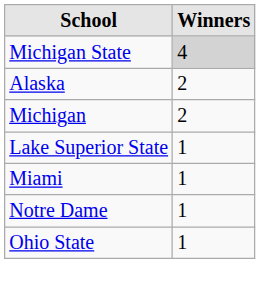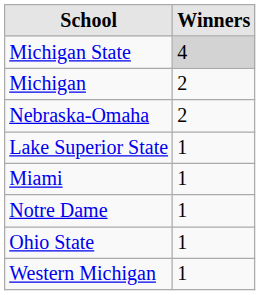 <table class="wikitable">
 <tr>
 <th style="background:#e5e5e5;">School</th>
 <th style="background:#e5e5e5;">Winners</th>
 </tr>
 <tr>
 <td><a href='#'>Michigan State</a></td>
 <td style="background: lightgrey;">4</td>
 </tr>
 <tr>
-<td><a href='#'>Alaska</a></td>
+<td><a href='#'>Michigan</a></td>
 <td>2</td>
 </tr>
 <tr>
-<td><a href='#'>Michigan</a></td>
+<td><a href='#'>Nebraska-Omaha</a></td>
 <td>2</td>
 </tr>
 <tr>
 <td><a href='#'>Lake Superior State</a></td>
 <td>1</td>
 </tr>
 <tr>
 <td><a href='#'>Miami</a></td>
 <td>1</td>
 </tr>
 <tr>
 <td><a href='#'>Notre Dame</a></td>
 <td>1</td>
 </tr>
 <tr>
 <td><a href='#'>Ohio State</a></td>
 <td>1</td>
 </tr>
+<tr>
+<td><a href='#'>Western Michigan</a></td>
+<td>1</td>
+</tr>
 </table>
